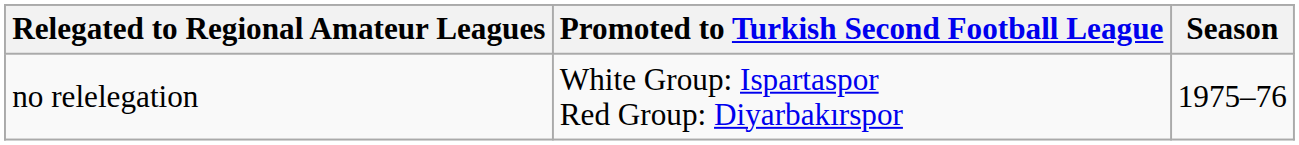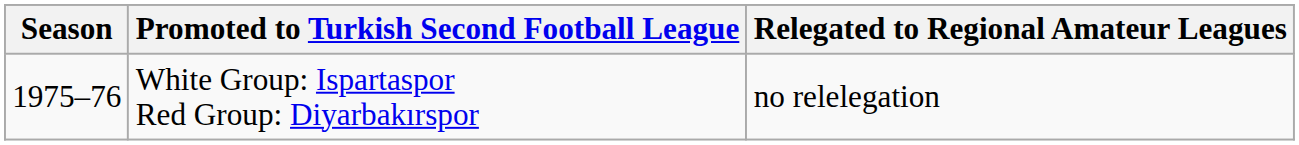 <table class="wikitable">
 <tr>
+<th>Season</th>
+<th>Promoted to <a href='#'>Turkish Second Football League</a></th>
 <th>Relegated to Regional Amateur Leagues</th>
-<th>Promoted to <a href='#'>Turkish Second Football League</a></th>
-<th>Season</th>
 </tr>
 <tr>
+<td>1975–76</td>
+<td>White Group: <a href='#'>Ispartaspor</a><br>Red Group: <a href='#'>Diyarbakırspor</a></td>
 <td>no relelegation</td>
-<td>White Group: <a href='#'>Ispartaspor</a><br>Red Group: <a href='#'>Diyarbakırspor</a></td>
-<td>1975–76</td>
 </tr>
 </table>
